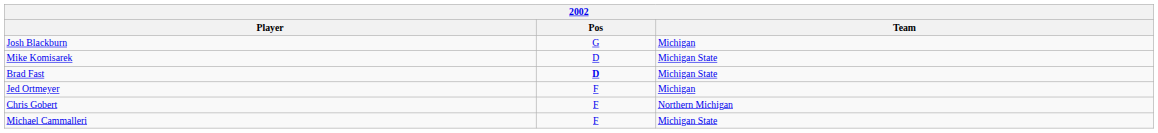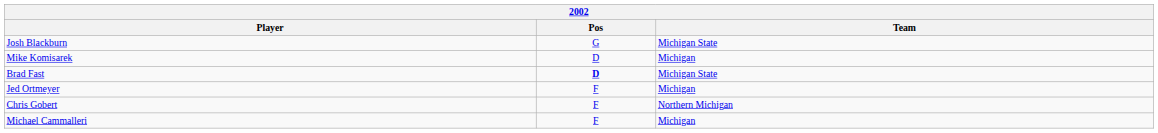 <table class="wikitable" width=95%>
 <tr>
 <th colspan=3><a href='#'>2002</a></th>
 </tr>
 <tr>
 <th>Player</th>
 <th>Pos</th>
 <th>Team</th>
 </tr>
 <tr>
 <td><a href='#'>Josh Blackburn</a></td>
 <td style="text-align:center;"><a href='#'>G</a></td>
-<td><a href='#'>Michigan</a></td>
+<td><a href='#'>Michigan State</a></td>
 </tr>
 <tr>
 <td><a href='#'>Mike Komisarek</a></td>
 <td style="text-align:center;"><a href='#'>D</a></td>
-<td><a href='#'>Michigan State</a></td>
+<td><a href='#'>Michigan</a></td>
 </tr>
 <tr>
 <td><a href='#'>Brad Fast</a></td>
 <td style="text-align:center;"><strong><a href='#'>D</a></strong></td>
 <td><a href='#'>Michigan State</a></td>
 </tr>
 <tr>
 <td><a href='#'>Jed Ortmeyer</a></td>
 <td style="text-align:center;"><a href='#'>F</a></td>
 <td><a href='#'>Michigan</a></td>
 </tr>
 <tr>
 <td><a href='#'>Chris Gobert</a></td>
 <td style="text-align:center;"><a href='#'>F</a></td>
 <td><a href='#'>Northern Michigan</a></td>
 </tr>
 <tr>
 <td><a href='#'>Michael Cammalleri</a></td>
 <td style="text-align:center;"><a href='#'>F</a></td>
-<td><a href='#'>Michigan State</a></td>
+<td><a href='#'>Michigan</a></td>
 </tr>
 </table>
